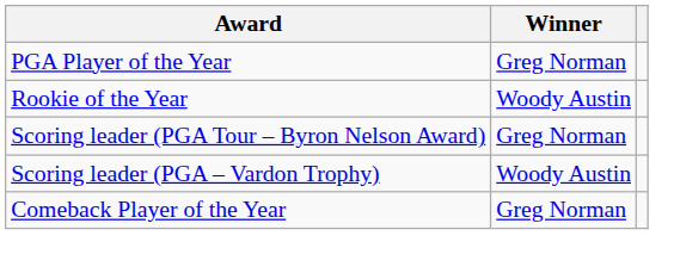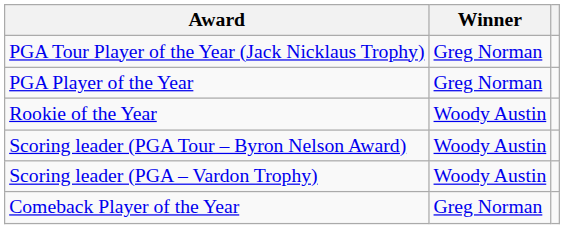 <table class="wikitable">
 <tr>
 <th>Award</th>
 <th>Winner</th>
 <th></th>
+</tr>
+<tr>
+<td><a href='#'>PGA Tour Player of the Year (Jack Nicklaus Trophy)</a></td>
+<td> <a href='#'>Greg Norman</a></td>
+<td></td>
 </tr>
 <tr>
 <td><a href='#'>PGA Player of the Year</a></td>
 <td> <a href='#'>Greg Norman</a></td>
 <td></td>
 </tr>
 <tr>
 <td><a href='#'>Rookie of the Year</a></td>
 <td> <a href='#'>Woody Austin</a></td>
 <td></td>
 </tr>
 <tr>
 <td><a href='#'>Scoring leader (PGA Tour – Byron Nelson Award)</a></td>
-<td> <a href='#'>Greg Norman</a></td>
+<td> <a href='#'>Woody Austin</a></td>
 <td></td>
 </tr>
 <tr>
 <td><a href='#'>Scoring leader (PGA – Vardon Trophy)</a></td>
 <td> <a href='#'>Woody Austin</a></td>
 <td></td>
 </tr>
 <tr>
 <td><a href='#'>Comeback Player of the Year</a></td>
 <td> <a href='#'>Greg Norman</a></td>
 <td></td>
 </tr>
 </table>
